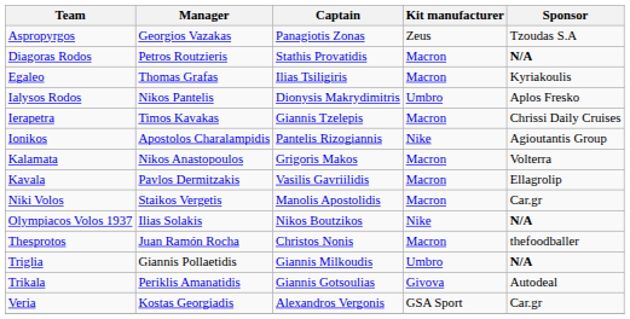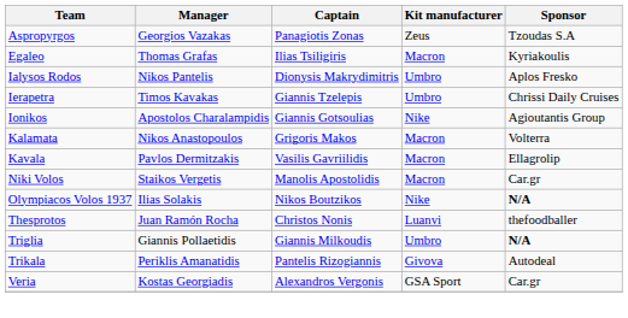 <table class="wikitable sortable" style="text-align: left;">
 <tr>
 <th>Team</th>
 <th>Manager</th>
 <th>Captain</th>
 <th>Kit manufacturer</th>
 <th>Sponsor</th>
 </tr>
 <tr>
 <td><a href='#'>Aspropyrgos</a></td>
 <td> <a href='#'>Georgios Vazakas</a></td>
 <td> <a href='#'>Panagiotis Zonas</a></td>
 <td>Zeus</td>
 <td>Tzoudas S.A</td>
-</tr>
-<tr>
-<td><a href='#'>Diagoras Rodos</a></td>
-<td> <a href='#'>Petros Routzieris</a></td>
-<td> <a href='#'>Stathis Provatidis</a></td>
-<td><a href='#'>Macron</a></td>
-<td><strong>N/A</strong></td>
 </tr>
 <tr>
 <td><a href='#'>Egaleo</a></td>
 <td> <a href='#'>Thomas Grafas</a></td>
 <td> <a href='#'>Ilias Tsiligiris</a></td>
 <td><a href='#'>Macron</a></td>
 <td>Kyriakoulis</td>
 </tr>
 <tr>
 <td><a href='#'>Ialysos Rodos</a></td>
 <td> <a href='#'>Nikos Pantelis</a></td>
 <td> <a href='#'>Dionysis Makrydimitris</a></td>
 <td><a href='#'>Umbro</a></td>
 <td>Aplos Fresko</td>
 </tr>
 <tr>
 <td><a href='#'>Ierapetra</a></td>
 <td> <a href='#'>Timos Kavakas</a></td>
 <td> <a href='#'>Giannis Tzelepis</a></td>
-<td><a href='#'>Macron</a></td>
+<td><a href='#'>Umbro</a></td>
 <td>Chrissi Daily Cruises</td>
 </tr>
 <tr>
 <td><a href='#'>Ionikos</a></td>
 <td> <a href='#'>Apostolos Charalampidis</a></td>
-<td> <a href='#'>Pantelis Rizogiannis</a></td>
+<td> <a href='#'>Giannis Gotsoulias</a></td>
 <td><a href='#'>Nike</a></td>
 <td>Agioutantis Group</td>
 </tr>
 <tr>
 <td><a href='#'>Kalamata</a></td>
 <td> <a href='#'>Nikos Anastopoulos</a></td>
 <td> <a href='#'>Grigoris Makos</a></td>
 <td><a href='#'>Macron</a></td>
 <td>Volterra</td>
 </tr>
 <tr>
 <td><a href='#'>Kavala</a></td>
 <td> <a href='#'>Pavlos Dermitzakis</a></td>
 <td> <a href='#'>Vasilis Gavriilidis</a></td>
 <td><a href='#'>Macron</a></td>
 <td>Ellagrolip</td>
 </tr>
 <tr>
 <td><a href='#'>Niki Volos</a></td>
 <td> <a href='#'>Staikos Vergetis</a></td>
 <td> <a href='#'>Manolis Apostolidis</a></td>
 <td><a href='#'>Macron</a></td>
 <td>Car.gr</td>
 </tr>
 <tr>
 <td><a href='#'>Olympiacos Volos 1937</a></td>
 <td> <a href='#'>Ilias Solakis</a></td>
 <td> <a href='#'>Nikos Boutzikos</a></td>
 <td><a href='#'>Nike</a></td>
 <td><strong>N/A</strong></td>
 </tr>
 <tr>
 <td><a href='#'>Thesprotos</a></td>
 <td> <a href='#'>Juan Ramón Rocha</a></td>
 <td> <a href='#'>Christos Nonis</a></td>
-<td><a href='#'>Macron</a></td>
+<td><a href='#'>Luanvi</a></td>
 <td>thefoodballer</td>
 </tr>
 <tr>
 <td><a href='#'>Triglia</a></td>
 <td> Giannis Pollaetidis</td>
 <td> <a href='#'>Giannis Milkoudis</a></td>
 <td><a href='#'>Umbro</a></td>
 <td><strong>N/A</strong></td>
 </tr>
 <tr>
 <td><a href='#'>Trikala</a></td>
 <td> <a href='#'>Periklis Amanatidis</a></td>
-<td> <a href='#'>Giannis Gotsoulias</a></td>
+<td> <a href='#'>Pantelis Rizogiannis</a></td>
 <td><a href='#'>Givova</a></td>
 <td>Autodeal</td>
 </tr>
 <tr>
 <td><a href='#'>Veria</a></td>
 <td> <a href='#'>Kostas Georgiadis</a></td>
 <td> <a href='#'>Alexandros Vergonis</a></td>
 <td>GSA Sport</td>
 <td>Car.gr</td>
 </tr>
 <tr>
 </tr>
 </table>
